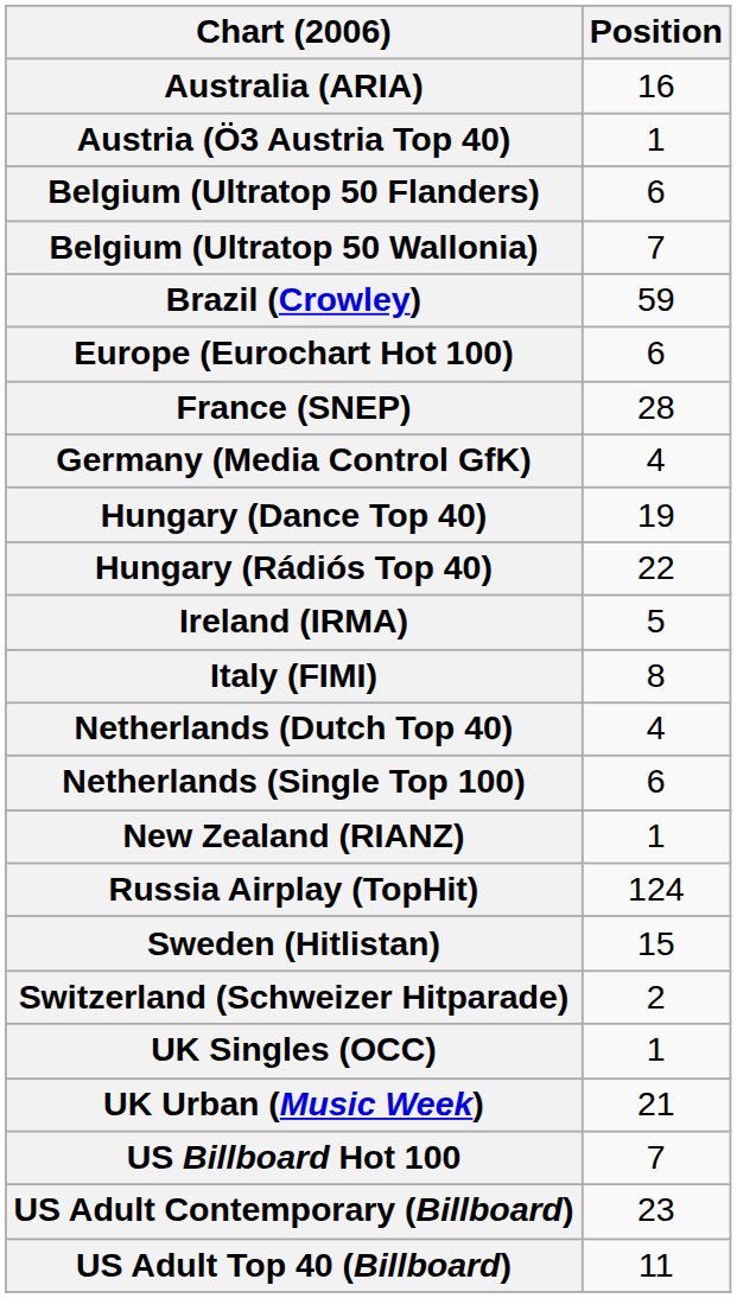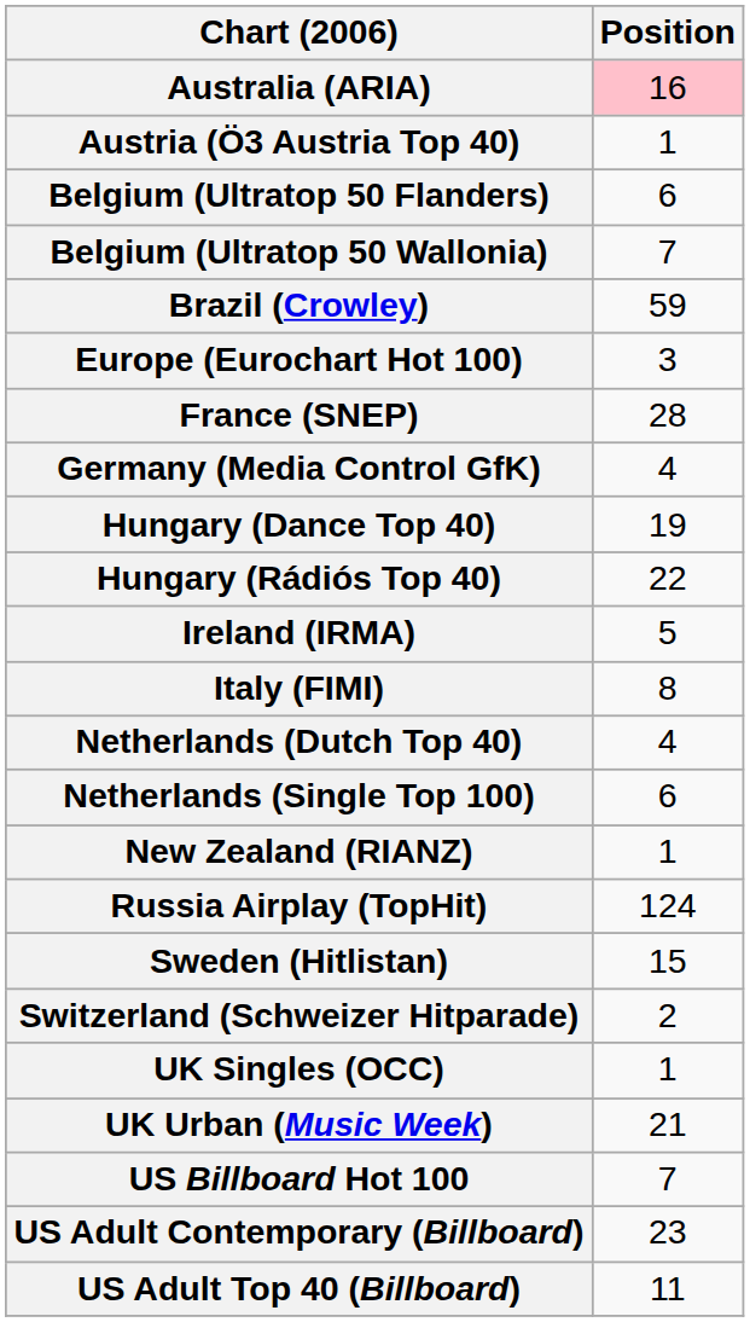 <table class="wikitable sortable plainrowheaders">
 <tr>
 <th>Chart (2006)</th>
 <th>Position</th>
 </tr>
 <tr>
 <th scope="row">Australia (ARIA)</th>
-<td style="text-align:center;">16</td>
+<td style="background: pink; text-align:center;">16</td>
 </tr>
 <tr>
 <th scope="row">Austria (Ö3 Austria Top 40)</th>
 <td style="text-align:center;">1</td>
 </tr>
 <tr>
 <th scope="row">Belgium (Ultratop 50 Flanders)</th>
 <td style="text-align:center;">6</td>
 </tr>
 <tr>
 <th scope="row">Belgium (Ultratop 50 Wallonia)</th>
 <td style="text-align:center;">7</td>
 </tr>
 <tr>
 <th scope="row">Brazil (<a href='#'>Crowley</a>)</th>
 <td style="text-align:center;">59</td>
 </tr>
 <tr>
 <th scope="row">Europe (Eurochart Hot 100)</th>
-<td style="text-align:center;">6</td>
+<td style="text-align:center;">3</td>
 </tr>
 <tr>
 <th scope="row">France (SNEP)</th>
 <td style="text-align:center;">28</td>
 </tr>
 <tr>
 <th scope="row">Germany (Media Control GfK)</th>
 <td style="text-align:center;">4</td>
 </tr>
 <tr>
 <th scope="row">Hungary (Dance Top 40)</th>
 <td style="text-align:center;">19</td>
 </tr>
 <tr>
 <th scope="row">Hungary (Rádiós Top 40)</th>
 <td style="text-align:center;">22</td>
 </tr>
 <tr>
 <th scope="row">Ireland (IRMA)</th>
 <td style="text-align:center;">5</td>
 </tr>
 <tr>
 <th scope="row">Italy (FIMI)</th>
 <td style="text-align:center;">8</td>
 </tr>
 <tr>
 <th scope="row">Netherlands (Dutch Top 40)</th>
 <td style="text-align:center;">4</td>
 </tr>
 <tr>
 <th scope="row">Netherlands (Single Top 100)</th>
 <td style="text-align:center;">6</td>
 </tr>
 <tr>
 <th scope="row">New Zealand (RIANZ)</th>
 <td style="text-align:center;">1</td>
 </tr>
 <tr>
 <th scope="row">Russia Airplay (TopHit)</th>
 <td style="text-align:center;">124</td>
 </tr>
 <tr>
 <th scope="row">Sweden (Hitlistan)</th>
 <td style="text-align:center;">15</td>
 </tr>
 <tr>
 <th scope="row">Switzerland (Schweizer Hitparade)</th>
 <td style="text-align:center;">2</td>
 </tr>
 <tr>
 <th scope="row">UK Singles (OCC)</th>
 <td style="text-align:center;">1</td>
 </tr>
 <tr>
 <th scope="row">UK Urban (<em><a href='#'>Music Week</a></em>)</th>
 <td align="center">21</td>
 </tr>
 <tr>
 <th scope="row">US <em>Billboard</em> Hot 100</th>
 <td style="text-align:center;">7</td>
 </tr>
 <tr>
 <th scope="row">US Adult Contemporary (<em>Billboard</em>)</th>
 <td style="text-align:center;">23</td>
 </tr>
 <tr>
 <th scope="row">US Adult Top 40 (<em>Billboard</em>)</th>
 <td style="text-align:center;">11</td>
 </tr>
 </table>
